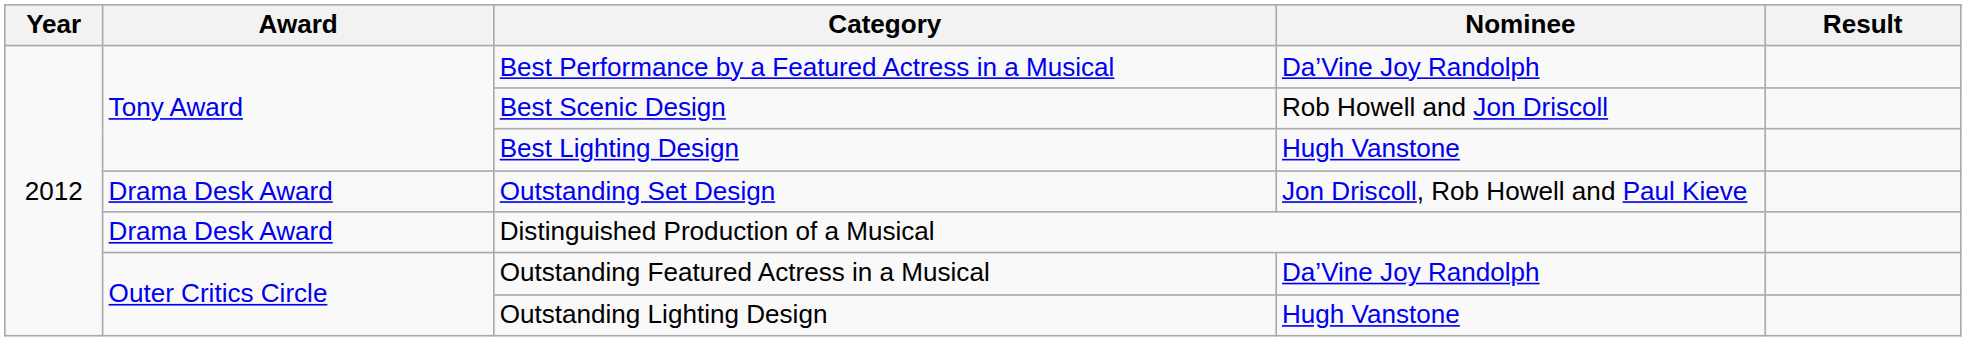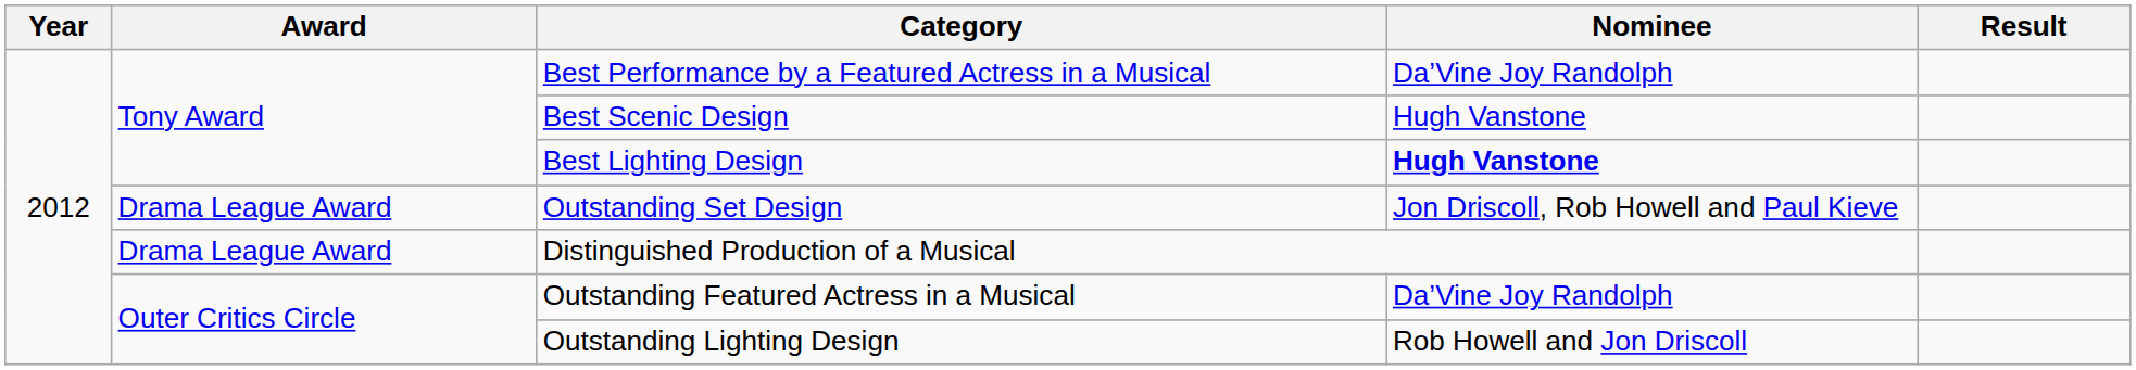 <table class="wikitable" width="95%">
 <tr>
 <th width="5%">Year</th>
 <th width="20%">Award</th>
 <th width="40%">Category</th>
 <th width="25%">Nominee</th>
 <th width="10%">Result</th>
 </tr>
 <tr>
 <td rowspan="7" align="center">2012</td>
 <td rowspan="3"><a href='#'>Tony Award</a></td>
 <td><a href='#'>Best Performance by a Featured Actress in a Musical</a></td>
 <td><a href='#'>Da’Vine Joy Randolph</a></td>
 <td></td>
 </tr>
 <tr>
 <td><a href='#'>Best Scenic Design</a></td>
-<td>Rob Howell and <a href='#'>Jon Driscoll</a></td>
+<td><a href='#'>Hugh Vanstone</a></td>
 <td></td>
 </tr>
 <tr>
 <td><a href='#'>Best Lighting Design</a></td>
-<td><a href='#'>Hugh Vanstone</a></td>
+<td><strong><a href='#'>Hugh Vanstone</a></strong></td>
 <td></td>
 </tr>
 <tr>
-<td><a href='#'>Drama Desk Award</a></td>
+<td><a href='#'>Drama League Award</a></td>
 <td><a href='#'>Outstanding Set Design</a></td>
 <td><a href='#'>Jon Driscoll</a>, Rob Howell and <a href='#'>Paul Kieve</a></td>
 <td></td>
 </tr>
 <tr>
-<td><a href='#'>Drama Desk Award</a></td>
+<td><a href='#'>Drama League Award</a></td>
 <td colspan="2">Distinguished Production of a Musical</td>
 <td></td>
 </tr>
 <tr>
 <td rowspan="2"><a href='#'>Outer Critics Circle</a></td>
 <td>Outstanding Featured Actress in a Musical</td>
 <td><a href='#'>Da’Vine Joy Randolph</a></td>
 <td></td>
 </tr>
 <tr>
 <td>Outstanding Lighting Design</td>
-<td><a href='#'>Hugh Vanstone</a></td>
+<td>Rob Howell and <a href='#'>Jon Driscoll</a></td>
 <td></td>
 </tr>
 </table>
